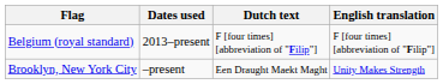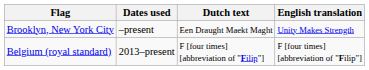 <table class="wikitable sortable noresize">
 <tr>
 <th>Flag</th>
 <th>Dates used</th>
 <th>Dutch text</th>
 <th>English translation</th>
 </tr>
 <tr>
+<td> <a href='#'>Brooklyn, New York City</a></td>
+<td>–present</td>
+<td><small>Een Draught Maekt Maght</small></td>
+<td><small><a href='#'>Unity Makes Strength</a></small></td>
+</tr>
+<tr>
 <td> <a href='#'>Belgium (royal standard)</a></td>
 <td>2013–present</td>
 <td><small>F [four times]<br>[abbreviation of "<a href='#'><strong>F</strong>ilip</a>"]</small></td>
 <td><small>F [four times]<br>[abbreviation of "<strong>F</strong>ilip"]</small></td>
 </tr>
-<tr>
-<td> <a href='#'>Brooklyn, New York City</a></td>
-<td>–present</td>
-<td><small>Een Draught Maekt Maght</small></td>
-<td><small><a href='#'>Unity Makes Strength</a></small></td>
-</tr>
 </table>
